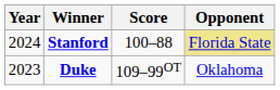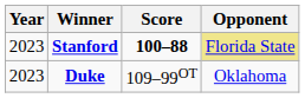 <table class="wikitable" style="text-align: center">
 <tr>
 <th>Year</th>
 <th>Winner</th>
 <th>Score</th>
 <th>Opponent</th>
 </tr>
 <tr>
-<td>2024</td>
+<td>2023</td>
 <td><strong><a href='#'>Stanford</a></strong></td>
-<td>100–88</td>
+<td><strong>100–88</strong></td>
 <td style="background: khaki;"><a href='#'>Florida State</a></td>
 </tr>
 <tr>
 <td>2023</td>
 <td><strong><a href='#'>Duke</a></strong></td>
 <td>109–99<sup>OT</sup></td>
 <td><a href='#'>Oklahoma</a></td>
 </tr>
 </table>
